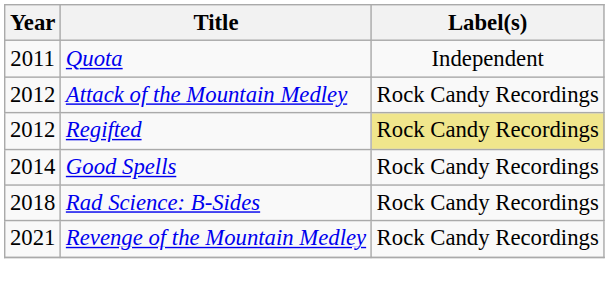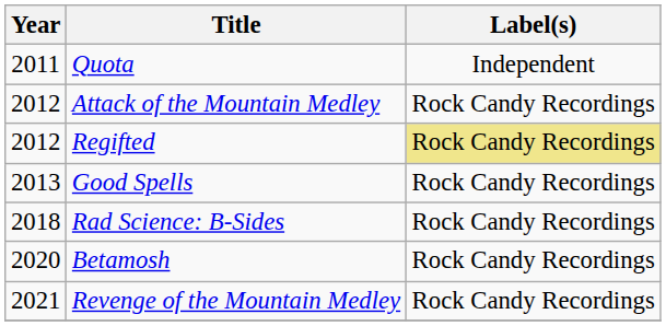 <table class="wikitable">
 <tr>
 <th>Year</th>
 <th>Title</th>
 <th>Label(s)</th>
 </tr>
 <tr>
 <td align="center">2011</td>
 <td align="left"><em><a href='#'>Quota</a></em></td>
 <td align="center">Independent</td>
 </tr>
 <tr>
 <td align="center">2012</td>
 <td align="left"><em><a href='#'>Attack of the Mountain Medley</a></em></td>
 <td align="center">Rock Candy Recordings</td>
 </tr>
 <tr>
 <td align="center">2012</td>
 <td align="left"><em><a href='#'>Regifted</a></em></td>
 <td align="center" style="background: khaki;">Rock Candy Recordings</td>
 </tr>
 <tr>
-<td align="center">2014</td>
+<td align="center">2013</td>
 <td align="left"><em><a href='#'>Good Spells</a></em></td>
 <td align="center">Rock Candy Recordings</td>
 </tr>
 <tr>
 <td align="center">2018</td>
 <td align="left"><em><a href='#'>Rad Science: B-Sides</a></em></td>
+<td align="center">Rock Candy Recordings</td>
+</tr>
+<tr>
+<td align="center">2020</td>
+<td align="left"><em><a href='#'>Betamosh</a></em></td>
 <td align="center">Rock Candy Recordings</td>
 </tr>
 <tr>
 <td>2021</td>
 <td><em><a href='#'>Revenge of the Mountain Medley</a></em></td>
 <td>Rock Candy Recordings</td>
 </tr>
 <tr>
 </tr>
 </table>
